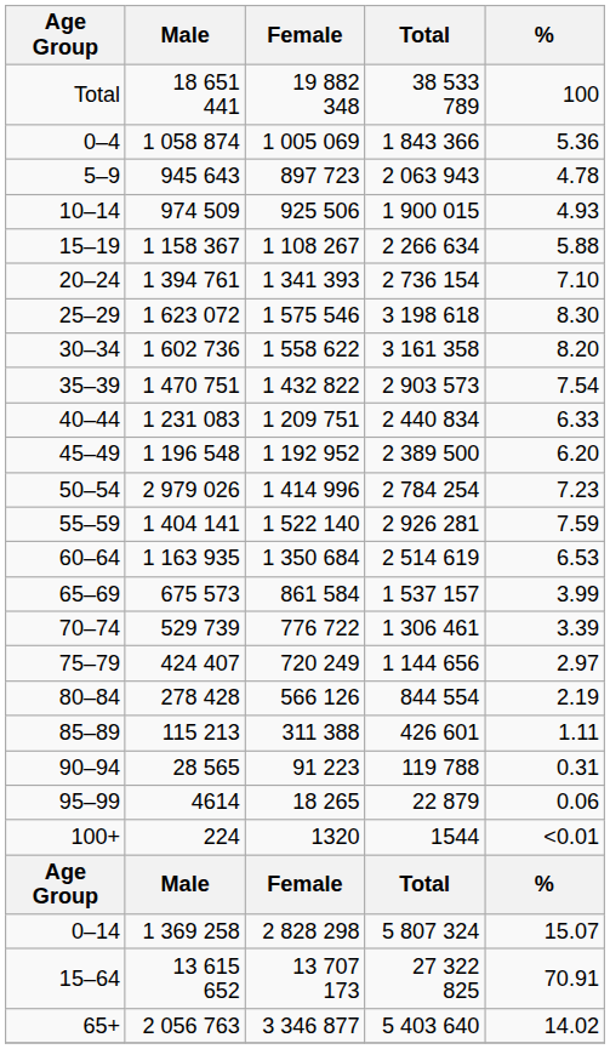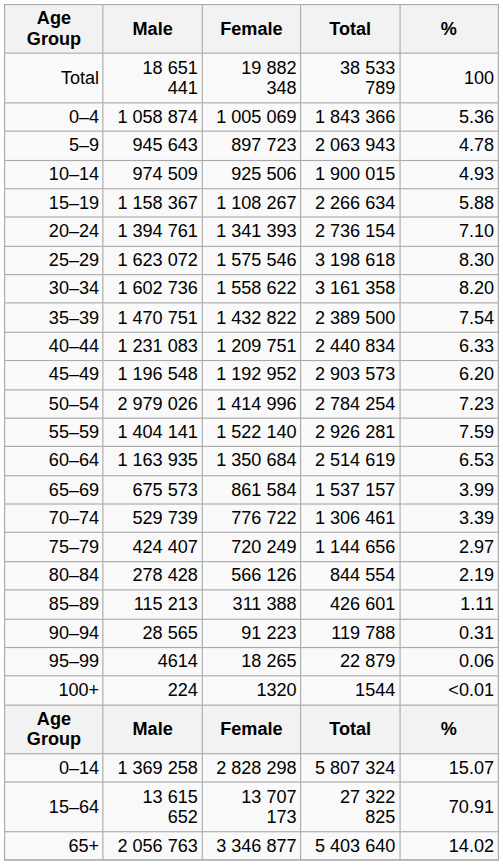 <table class="wikitable">
 <tr>
 <th width="80pt">Age Group</th>
 <th width="80pt">Male</th>
 <th width="80pt">Female</th>
 <th width="80pt">Total</th>
 <th width="80pt">%</th>
 </tr>
 <tr>
 <td align="right">Total</td>
 <td align="right">18 651 441</td>
 <td align="right">19 882 348</td>
 <td align="right">38 533 789</td>
 <td align="right">100</td>
 </tr>
 <tr>
 <td align="right">0–4</td>
 <td align="right">1 058 874</td>
 <td align="right">1 005 069</td>
 <td align="right">1 843 366</td>
 <td align="right">5.36</td>
 </tr>
 <tr>
 <td align="right">5–9</td>
 <td align="right">945 643</td>
 <td align="right">897 723</td>
 <td align="right">2 063 943</td>
 <td align="right">4.78</td>
 </tr>
 <tr>
 <td align="right">10–14</td>
 <td align="right">974 509</td>
 <td align="right">925 506</td>
 <td align="right">1 900 015</td>
 <td align="right">4.93</td>
 </tr>
 <tr>
 <td align="right">15–19</td>
 <td align="right">1 158 367</td>
 <td align="right">1 108 267</td>
 <td align="right">2 266 634</td>
 <td align="right">5.88</td>
 </tr>
 <tr>
 <td align="right">20–24</td>
 <td align="right">1 394 761</td>
 <td align="right">1 341 393</td>
 <td align="right">2 736 154</td>
 <td align="right">7.10</td>
 </tr>
 <tr>
 <td align="right">25–29</td>
 <td align="right">1 623 072</td>
 <td align="right">1 575 546</td>
 <td align="right">3 198 618</td>
 <td align="right">8.30</td>
 </tr>
 <tr>
 <td align="right">30–34</td>
 <td align="right">1 602 736</td>
 <td align="right">1 558 622</td>
 <td align="right">3 161 358</td>
 <td align="right">8.20</td>
 </tr>
 <tr>
 <td align="right">35–39</td>
 <td align="right">1 470 751</td>
 <td align="right">1 432 822</td>
-<td align="right">2 903 573</td>
+<td align="right">2 389 500</td>
 <td align="right">7.54</td>
 </tr>
 <tr>
 <td align="right">40–44</td>
 <td align="right">1 231 083</td>
 <td align="right">1 209 751</td>
 <td align="right">2 440 834</td>
 <td align="right">6.33</td>
 </tr>
 <tr>
 <td align="right">45–49</td>
 <td align="right">1 196 548</td>
 <td align="right">1 192 952</td>
-<td align="right">2 389 500</td>
+<td align="right">2 903 573</td>
 <td align="right">6.20</td>
 </tr>
 <tr>
 <td align="right">50–54</td>
 <td align="right">2 979 026</td>
 <td align="right">1 414 996</td>
 <td align="right">2 784 254</td>
 <td align="right">7.23</td>
 </tr>
 <tr>
 <td align="right">55–59</td>
 <td align="right">1 404 141</td>
 <td align="right">1 522 140</td>
 <td align="right">2 926 281</td>
 <td align="right">7.59</td>
 </tr>
 <tr>
 <td align="right">60–64</td>
 <td align="right">1 163 935</td>
 <td align="right">1 350 684</td>
 <td align="right">2 514 619</td>
 <td align="right">6.53</td>
 </tr>
 <tr>
 <td align="right">65–69</td>
 <td align="right">675 573</td>
 <td align="right">861 584</td>
 <td align="right">1 537 157</td>
 <td align="right">3.99</td>
 </tr>
 <tr>
 <td align="right">70–74</td>
 <td align="right">529 739</td>
 <td align="right">776 722</td>
 <td align="right">1 306 461</td>
 <td align="right">3.39</td>
 </tr>
 <tr>
 <td align="right">75–79</td>
 <td align="right">424 407</td>
 <td align="right">720 249</td>
 <td align="right">1 144 656</td>
 <td align="right">2.97</td>
 </tr>
 <tr>
 <td align="right">80–84</td>
 <td align="right">278 428</td>
 <td align="right">566 126</td>
 <td align="right">844 554</td>
 <td align="right">2.19</td>
 </tr>
 <tr>
 <td align="right">85–89</td>
 <td align="right">115 213</td>
 <td align="right">311 388</td>
 <td align="right">426 601</td>
 <td align="right">1.11</td>
 </tr>
 <tr>
 <td align="right">90–94</td>
 <td align="right">28 565</td>
 <td align="right">91 223</td>
 <td align="right">119 788</td>
 <td align="right">0.31</td>
 </tr>
 <tr>
 <td align="right">95–99</td>
 <td align="right">4614</td>
 <td align="right">18 265</td>
 <td align="right">22 879</td>
 <td align="right">0.06</td>
 </tr>
 <tr>
 <td align="right">100+</td>
 <td align="right">224</td>
 <td align="right">1320</td>
 <td align="right">1544</td>
 <td align="right"><0.01</td>
 </tr>
 <tr>
 <th width="80pt">Age Group</th>
 <th width="80pt">Male</th>
 <th width="80pt">Female</th>
 <th width="80pt">Total</th>
 <th width="80pt">%</th>
 </tr>
 <tr>
 <td align="right">0–14</td>
 <td align="right">1 369 258</td>
 <td align="right">2 828 298</td>
 <td align="right">5 807 324</td>
 <td align="right">15.07</td>
 </tr>
 <tr>
 <td align="right">15–64</td>
 <td align="right">13 615 652</td>
 <td align="right">13 707 173</td>
 <td align="right">27 322 825</td>
 <td align="right">70.91</td>
 </tr>
 <tr>
 <td align="right">65+</td>
 <td align="right">2 056 763</td>
 <td align="right">3 346 877</td>
 <td align="right">5 403 640</td>
 <td align="right">14.02</td>
 </tr>
 <tr>
 </tr>
 </table>
